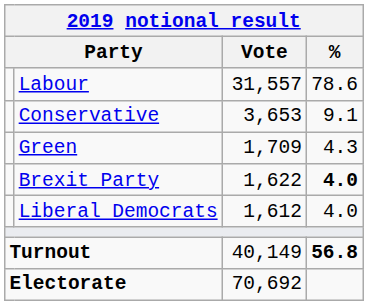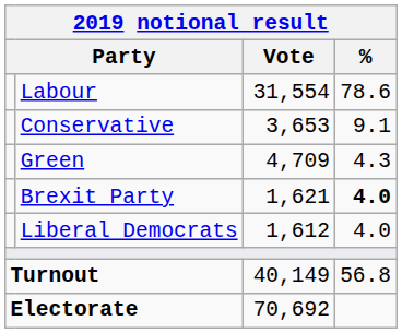 <table class="wikitable">
 <tr>
 <th colspan="4"><a href='#'>2019</a> <a href='#'>notional result</a></th>
 </tr>
 <tr>
 <th bgcolor="#DDDDFF" width="130px" colspan="2">Party</th>
 <th bgcolor="#DDDDFF" width="50px">Vote</th>
 <th bgcolor="#DDDDFF" width="30px">%</th>
 </tr>
 <tr>
 <td></td>
 <td><a href='#'>Labour</a></td>
-<td align=right>31,557</td>
+<td align=right>31,554</td>
 <td align=right>78.6</td>
 </tr>
 <tr>
 <td></td>
 <td><a href='#'>Conservative</a></td>
 <td align=right>3,653</td>
 <td align=right>9.1</td>
 </tr>
 <tr>
 <td></td>
 <td><a href='#'>Green</a></td>
-<td align=right>1,709</td>
+<td align=right>4,709</td>
 <td align=right>4.3</td>
 </tr>
 <tr>
 <td></td>
 <td><a href='#'>Brexit Party</a></td>
-<td align=right>1,622</td>
+<td align=right>1,621</td>
 <td align=right><strong>4.0</strong></td>
 </tr>
 <tr>
 <td></td>
 <td><a href='#'>Liberal Democrats</a></td>
 <td align=right>1,612</td>
 <td align=right>4.0</td>
 </tr>
 <tr>
 <td colspan="4" bgcolor="#EAECF0"></td>
 </tr>
 <tr>
 <td colspan="2"><strong>Turnout</strong></td>
 <td align=right>40,149</td>
-<td align=right><strong>56.8</strong></td>
+<td align=right>56.8</td>
 </tr>
 <tr>
 <td colspan="2"><strong>Electorate</strong></td>
 <td align=right>70,692</td>
 </tr>
 </table>
